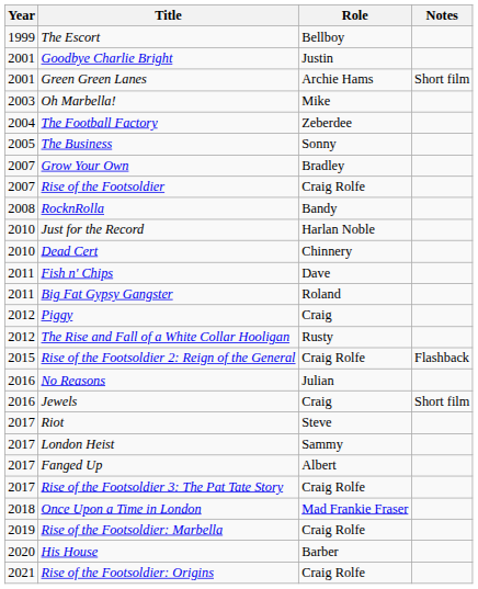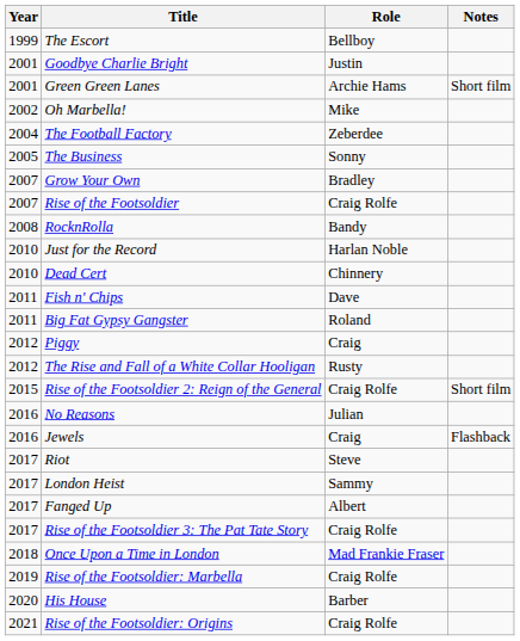 <table class="wikitable sortable">
 <tr>
 <th>Year</th>
 <th>Title</th>
 <th>Role</th>
 <th class="unsortable">Notes</th>
 </tr>
 <tr>
 <td>1999</td>
 <td><em>The Escort</em></td>
 <td>Bellboy</td>
 <td></td>
 </tr>
 <tr>
 <td>2001</td>
 <td><em><a href='#'>Goodbye Charlie Bright</a></em></td>
 <td>Justin</td>
 <td></td>
 </tr>
 <tr>
 <td>2001</td>
 <td><em>Green Green Lanes</em></td>
 <td>Archie Hams</td>
 <td>Short film</td>
 </tr>
 <tr>
-<td>2003</td>
+<td>2002</td>
 <td><em>Oh Marbella!</em></td>
 <td>Mike</td>
 <td></td>
 </tr>
 <tr>
 <td>2004</td>
 <td><em><a href='#'>The Football Factory</a></em></td>
 <td>Zeberdee</td>
 <td></td>
 </tr>
 <tr>
 <td>2005</td>
 <td><em><a href='#'>The Business</a></em></td>
 <td>Sonny</td>
 <td></td>
 </tr>
 <tr>
 <td>2007</td>
 <td><em><a href='#'>Grow Your Own</a></em></td>
 <td>Bradley</td>
 <td></td>
 </tr>
 <tr>
 <td>2007</td>
 <td><em><a href='#'>Rise of the Footsoldier</a></em></td>
 <td>Craig Rolfe</td>
 <td></td>
 </tr>
 <tr>
 <td>2008</td>
 <td><em><a href='#'>RocknRolla</a></em></td>
 <td>Bandy</td>
 <td></td>
 </tr>
 <tr>
 <td>2010</td>
 <td><em>Just for the Record</em></td>
 <td>Harlan Noble</td>
 <td></td>
 </tr>
 <tr>
 <td>2010</td>
 <td><em><a href='#'>Dead Cert</a></em></td>
 <td>Chinnery</td>
 <td></td>
 </tr>
 <tr>
 <td>2011</td>
 <td><em><a href='#'>Fish n' Chips</a></em></td>
 <td>Dave</td>
 <td></td>
 </tr>
 <tr>
 <td>2011</td>
 <td><em><a href='#'>Big Fat Gypsy Gangster</a></em></td>
 <td>Roland</td>
 <td></td>
 </tr>
 <tr>
 <td>2012</td>
 <td><em><a href='#'>Piggy</a></em></td>
 <td>Craig</td>
 <td></td>
 </tr>
 <tr>
 <td>2012</td>
 <td><em><a href='#'>The Rise and Fall of a White Collar Hooligan</a></em></td>
 <td>Rusty</td>
 <td></td>
 </tr>
 <tr>
 <td>2015</td>
 <td><em><a href='#'>Rise of the Footsoldier 2: Reign of the General</a></em></td>
 <td>Craig Rolfe</td>
-<td>Flashback</td>
+<td>Short film</td>
 </tr>
 <tr>
 <td>2016</td>
 <td><em><a href='#'>No Reasons</a></em></td>
 <td>Julian</td>
 <td></td>
 </tr>
 <tr>
 <td>2016</td>
 <td><em>Jewels</em></td>
 <td>Craig</td>
-<td>Short film</td>
+<td>Flashback</td>
 </tr>
 <tr>
 <td>2017</td>
 <td><em>Riot</em></td>
 <td>Steve</td>
 <td></td>
 </tr>
 <tr>
 <td>2017</td>
 <td><em>London Heist</em></td>
 <td>Sammy</td>
 <td></td>
 </tr>
 <tr>
 <td>2017</td>
 <td><em>Fanged Up</em></td>
 <td>Albert</td>
 <td></td>
 </tr>
 <tr>
 <td>2017</td>
 <td><em><a href='#'>Rise of the Footsoldier 3: The Pat Tate Story</a></em></td>
 <td>Craig Rolfe</td>
 <td></td>
 </tr>
 <tr>
 <td>2018</td>
 <td><em><a href='#'>Once Upon a Time in London</a></em></td>
 <td><a href='#'>Mad Frankie Fraser</a></td>
 <td></td>
 </tr>
 <tr>
 <td>2019</td>
 <td><em><a href='#'>Rise of the Footsoldier: Marbella</a></em></td>
 <td>Craig Rolfe</td>
 <td></td>
 </tr>
 <tr>
 <td>2020</td>
 <td><em><a href='#'>His House</a></em></td>
 <td>Barber</td>
 <td></td>
 </tr>
 <tr>
 <td>2021</td>
 <td><em><a href='#'>Rise of the Footsoldier: Origins</a></em></td>
 <td>Craig Rolfe</td>
 <td></td>
 </tr>
 </table>
